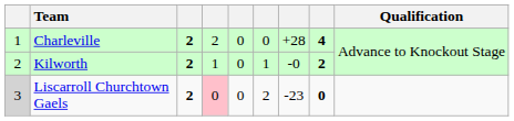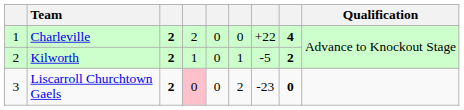 <table class="wikitable" style="text-align:center">
 <tr>
 <th width="20"></th>
 <th width="150" style="text-align:left;">Team</th>
 <th width="20"></th>
 <th width="20"></th>
 <th width="20"></th>
 <th width="20"></th>
 <th width="20"></th>
 <th width="20"></th>
 <th>Qualification</th>
 </tr>
 <tr style="background:#ccffcc">
 <td>1</td>
 <td align="left"> <a href='#'>Charleville</a></td>
 <td><strong>2</strong></td>
 <td>2</td>
 <td>0</td>
 <td>0</td>
-<td>+28</td>
+<td>+22</td>
 <td><strong>4</strong></td>
 <td rowspan="2">Advance to Knockout Stage</td>
 </tr>
 <tr style="background:#ccffcc">
 <td>2</td>
 <td align="left"> <a href='#'>Kilworth</a></td>
 <td><strong>2</strong></td>
 <td>1</td>
 <td>0</td>
 <td>1</td>
-<td>-0</td>
+<td>-5</td>
 <td><strong>2</strong></td>
 </tr>
 <tr>
-<td style="background: lightgrey;">3</td>
+<td>3</td>
 <td align="left"> <a href='#'>Liscarroll Churchtown Gaels</a></td>
 <td><strong>2</strong></td>
 <td style="background: pink;">0</td>
 <td>0</td>
 <td>2</td>
 <td>-23</td>
 <td><strong>0</strong></td>
 <td></td>
 </tr>
 </table>
